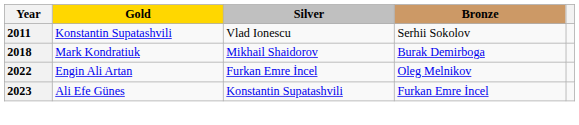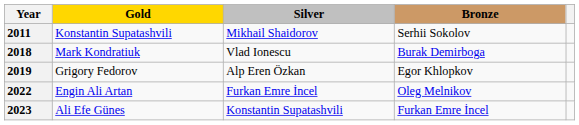 <table class="wikitable unsortable" style="text-align:left; width:85%">
 <tr>
 <th scope="col" style="text-align:center">Year</th>
 <td scope="col" style="text-align:center; width:30%; background:gold"><strong>Gold</strong></td>
 <td scope="col" style="text-align:center; width:30%; background:silver"><strong>Silver</strong></td>
 <td scope="col" style="text-align:center; width:30%; background:#c96"><strong>Bronze</strong></td>
 <th scope="col" style="text-align:center"></th>
 </tr>
 <tr>
 <th scope="row" style="text-align:left">2011</th>
 <td> <a href='#'>Konstantin Supatashvili</a></td>
-<td> Vlad Ionescu</td>
+<td> <a href='#'>Mikhail Shaidorov</a></td>
 <td> Serhii Sokolov</td>
 <td></td>
 </tr>
 <tr>
 <th scope="row" style="text-align:left">2018</th>
 <td> <a href='#'>Mark Kondratiuk</a></td>
-<td> <a href='#'>Mikhail Shaidorov</a></td>
+<td> Vlad Ionescu</td>
 <td> <a href='#'>Burak Demirboga</a></td>
+<td></td>
+</tr>
+<tr>
+<th scope="row" style="text-align:left">2019</th>
+<td> Grigory Fedorov</td>
+<td> Alp Eren Özkan</td>
+<td> Egor Khlopkov</td>
 <td></td>
 </tr>
 <tr>
 <th scope="row" style="text-align:left">2022</th>
 <td> <a href='#'>Engin Ali Artan</a></td>
 <td> <a href='#'>Furkan Emre İncel</a></td>
 <td> <a href='#'>Oleg Melnikov</a></td>
 <td></td>
 </tr>
 <tr>
 <th scope="row" style="text-align:left">2023</th>
 <td> <a href='#'>Ali Efe Günes</a></td>
 <td> <a href='#'>Konstantin Supatashvili</a></td>
 <td> <a href='#'>Furkan Emre İncel</a></td>
 <td></td>
 </tr>
 </table>
